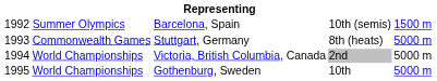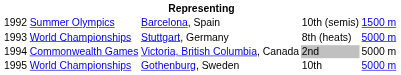 <table>
 <tr>
 <th colspan="6">Representing </th>
 </tr>
 <tr>
 <td>1992</td>
 <td><a href='#'>Summer Olympics</a></td>
 <td><a href='#'>Barcelona</a>, Spain</td>
 <td>10th (semis)</td>
 <td><a href='#'>1500 m</a></td>
 <td></td>
 </tr>
 <tr>
 <td>1993</td>
-<td><a href='#'>Commonwealth Games</a></td>
+<td><a href='#'>World Championships</a></td>
 <td><a href='#'>Stuttgart</a>, Germany</td>
 <td>8th (heats)</td>
 <td><a href='#'>5000 m</a></td>
 <td></td>
 </tr>
 <tr>
 <td>1994</td>
-<td><a href='#'>World Championships</a></td>
+<td><a href='#'>Commonwealth Games</a></td>
 <td><a href='#'>Victoria, British Columbia</a>, Canada</td>
 <td bgcolor=silver>2nd</td>
 <td>5000 m</td>
 <td></td>
 </tr>
 <tr>
 <td>1995</td>
 <td><a href='#'>World Championships</a></td>
 <td><a href='#'>Gothenburg</a>, Sweden</td>
 <td>10th</td>
 <td><a href='#'>5000 m</a></td>
 <td></td>
 </tr>
 </table>
